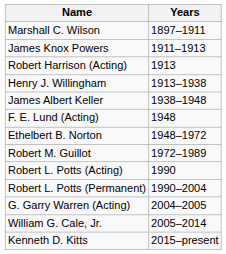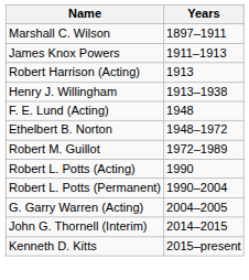 <table class="wikitable" style="float: right; margin-left: 1em">
 <tr>
 <th scope="col">Name</th>
 <th scope="col">Years</th>
 </tr>
 <tr>
 <td>Marshall C. Wilson</td>
 <td>1897–1911</td>
 </tr>
 <tr>
 <td>James Knox Powers</td>
 <td>1911–1913</td>
 </tr>
 <tr>
 <td>Robert Harrison (Acting)</td>
 <td>1913</td>
 </tr>
 <tr>
 <td>Henry J. Willingham</td>
 <td>1913–1938</td>
-</tr>
-<tr>
-<td>James Albert Keller</td>
-<td>1938–1948</td>
 </tr>
 <tr>
 <td>F. E. Lund (Acting)</td>
 <td>1948</td>
 </tr>
 <tr>
 <td>Ethelbert B. Norton</td>
 <td>1948–1972</td>
 </tr>
 <tr>
 <td>Robert M. Guillot</td>
 <td>1972–1989</td>
 </tr>
 <tr>
 <td>Robert L. Potts (Acting)</td>
 <td>1990</td>
 </tr>
 <tr>
 <td>Robert L. Potts (Permanent)</td>
 <td>1990–2004</td>
 </tr>
 <tr>
 <td>G. Garry Warren (Acting)</td>
 <td>2004–2005</td>
 </tr>
 <tr>
-<td>William G. Cale, Jr.</td>
-<td>2005–2014</td>
+<td>John G. Thornell (Interim)</td>
+<td>2014–2015</td>
 </tr>
 <tr>
 <td>Kenneth D. Kitts</td>
 <td>2015–present</td>
 </tr>
 </table>
